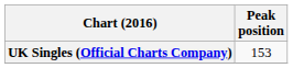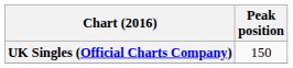 <table class="wikitable sortable plainrowheaders" style="text-align:center">
 <tr>
 <th scope="col">Chart (2016)</th>
 <th scope="col">Peak<br> position</th>
 </tr>
 <tr>
 <th scope="row">UK Singles (<a href='#'>Official Charts Company</a>)</th>
-<td>153</td>
+<td>150</td>
 </tr>
 <tr>
 </tr>
 </table>
